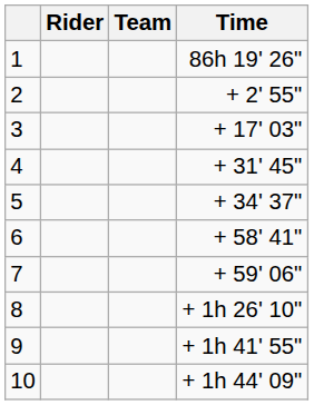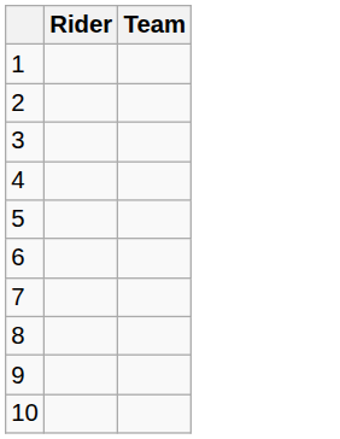 <table class="wikitable">
 <tr>
 <th></th>
 <th>Rider</th>
 <th>Team</th>
-<th>Time</th>
 </tr>
 <tr>
 <td>1</td>
 <td> </td>
 <td></td>
-<td align=right>86h 19' 26"</td>
 </tr>
 <tr>
 <td>2</td>
 <td></td>
 <td></td>
-<td align=right>+ 2' 55"</td>
 </tr>
 <tr>
 <td>3</td>
 <td></td>
 <td></td>
-<td align=right>+ 17' 03"</td>
 </tr>
 <tr>
 <td>4</td>
 <td></td>
 <td></td>
-<td align=right>+ 31' 45"</td>
 </tr>
 <tr>
 <td>5</td>
 <td></td>
 <td></td>
-<td align=right>+ 34' 37"</td>
 </tr>
 <tr>
 <td>6</td>
 <td></td>
 <td></td>
-<td align=right>+ 58' 41"</td>
 </tr>
 <tr>
 <td>7</td>
 <td></td>
 <td></td>
-<td align=right>+ 59' 06"</td>
 </tr>
 <tr>
 <td>8</td>
 <td></td>
 <td></td>
-<td align=right>+ 1h 26' 10"</td>
 </tr>
 <tr>
 <td>9</td>
 <td></td>
 <td></td>
-<td align=right>+ 1h 41' 55"</td>
 </tr>
 <tr>
 <td>10</td>
 <td></td>
 <td></td>
-<td align=right>+ 1h 44' 09"</td>
 </tr>
 </table>
